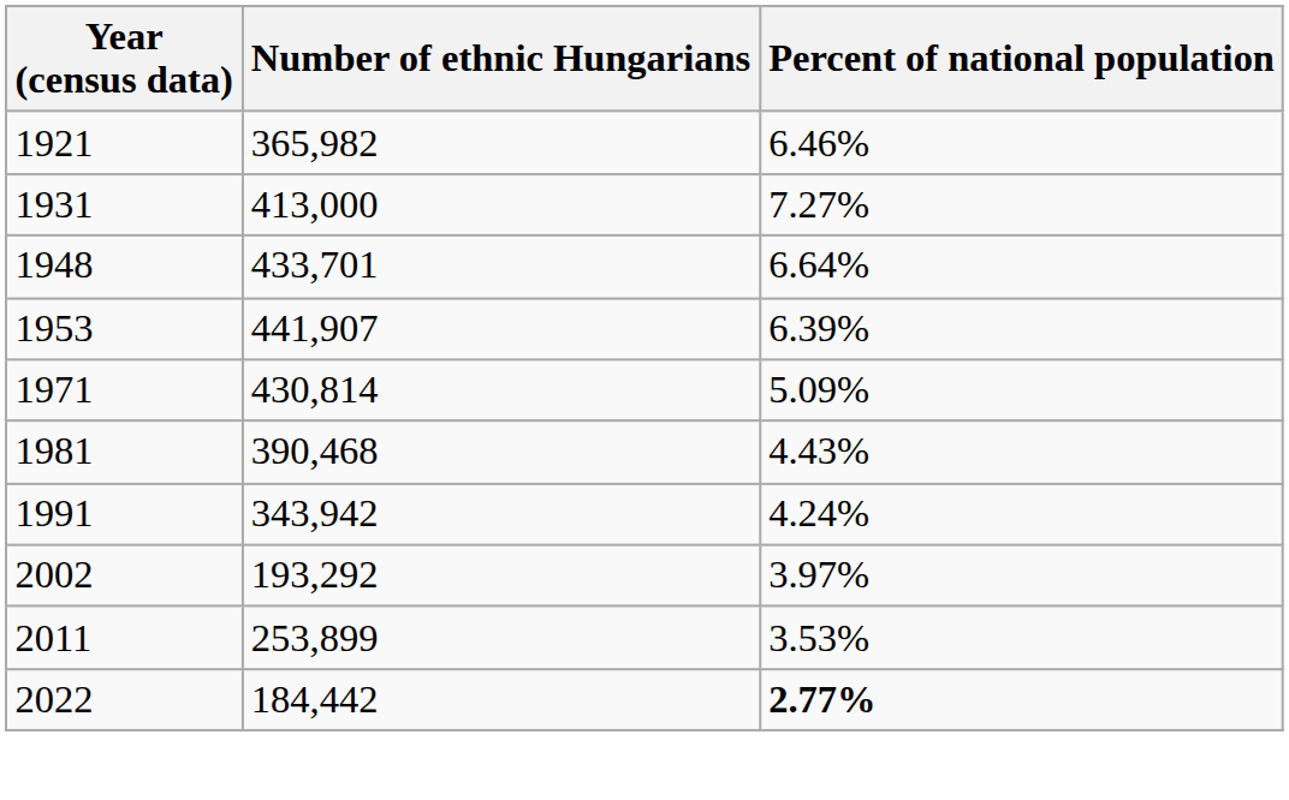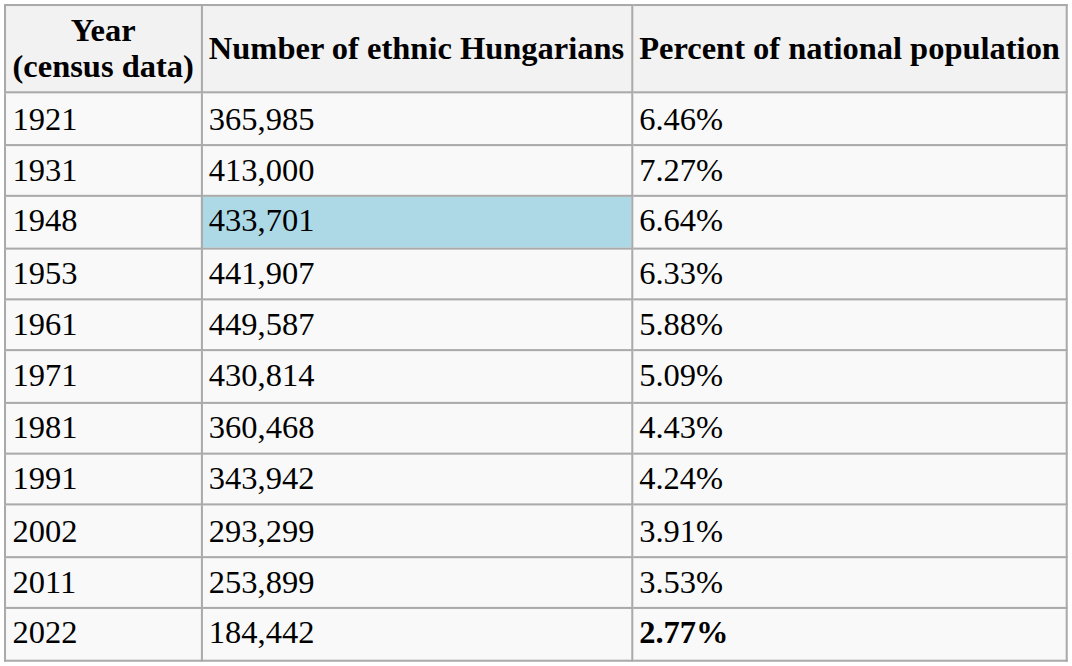 <table class="wikitable">
 <tr>
 <th>Year<br>(census data)</th>
 <th>Number of ethnic Hungarians</th>
 <th>Percent of national population</th>
 </tr>
 <tr>
 <td>1921</td>
-<td>365,982</td>
+<td>365,985</td>
 <td>6.46%</td>
 </tr>
 <tr>
 <td>1931</td>
 <td>413,000</td>
 <td>7.27%</td>
 </tr>
 <tr>
 <td>1948</td>
-<td>433,701</td>
+<td style="background: lightblue;">433,701</td>
 <td>6.64%</td>
 </tr>
 <tr>
 <td>1953</td>
 <td>441,907</td>
-<td>6.39%</td>
+<td>6.33%</td>
+</tr>
+<tr>
+<td>1961</td>
+<td>449,587</td>
+<td>5.88%</td>
 </tr>
 <tr>
 <td>1971</td>
 <td>430,814</td>
 <td>5.09%</td>
 </tr>
 <tr>
 <td>1981</td>
-<td>390,468</td>
+<td>360,468</td>
 <td>4.43%</td>
 </tr>
 <tr>
 <td>1991</td>
 <td>343,942</td>
 <td>4.24%</td>
 </tr>
 <tr>
 <td>2002</td>
-<td>193,292</td>
-<td>3.97%</td>
+<td>293,299</td>
+<td>3.91%</td>
 </tr>
 <tr>
 <td>2011</td>
 <td>253,899</td>
 <td>3.53%</td>
 </tr>
 <tr>
 <td>2022</td>
 <td>184,442</td>
 <td><strong>2.77%</strong></td>
 </tr>
 </table>
